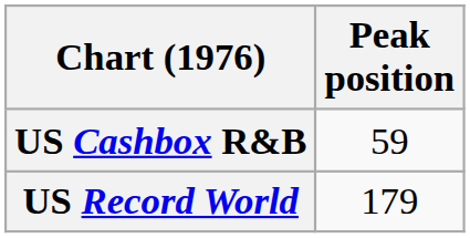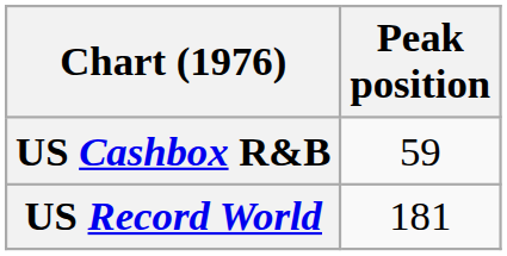 <table class="wikitable sortable plainrowheaders">
 <tr>
 <th scope="col">Chart (1976)</th>
 <th scope="col">Peak<br>position</th>
 </tr>
 <tr>
 <th scope="row">US <a href='#'><em>Cashbox</em></a> R&B</th>
 <td style="text-align:center;">59</td>
 </tr>
 <tr>
 <th scope="row">US <em><a href='#'>Record World</a></em></th>
-<td style="text-align:center;">179</td>
+<td style="text-align:center;">181</td>
 </tr>
 </table>
